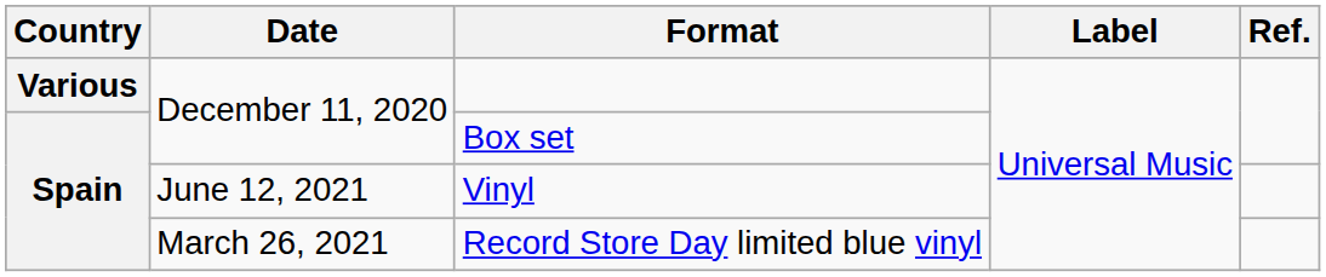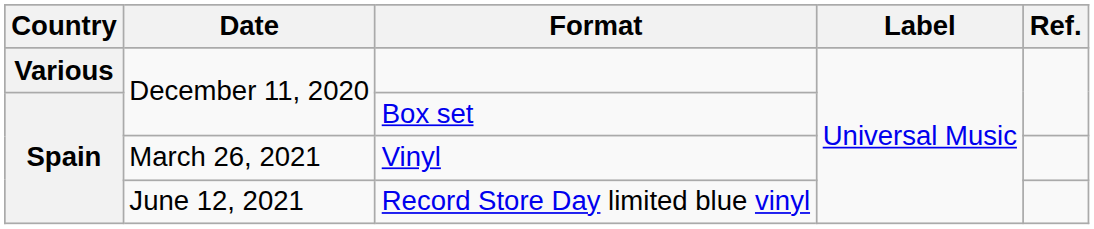 <table class="wikitable plainrowheaders">
 <tr>
 <th>Country</th>
 <th>Date</th>
 <th>Format</th>
 <th>Label</th>
 <th>Ref.</th>
 </tr>
 <tr>
 <th scope="row">Various</th>
 <td rowspan="2">December 11, 2020</td>
 <td></td>
 <td rowspan="4"><a href='#'>Universal Music</a></td>
 <td rowspan="2"></td>
 </tr>
 <tr>
 <th rowspan="3">Spain</th>
 <td><a href='#'>Box set</a></td>
 </tr>
 <tr>
-<td>June 12, 2021</td>
+<td>March 26, 2021</td>
 <td><a href='#'>Vinyl</a></td>
 <td></td>
 </tr>
 <tr>
-<td>March 26, 2021</td>
+<td>June 12, 2021</td>
 <td><a href='#'>Record Store Day</a> limited blue <a href='#'>vinyl</a></td>
 <td></td>
 </tr>
 </table>
